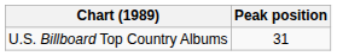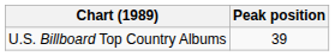 <table class="wikitable">
 <tr>
 <th>Chart (1989)</th>
 <th>Peak position</th>
 </tr>
 <tr>
 <td>U.S. <em>Billboard</em> Top Country Albums</td>
-<td align="center">31</td>
+<td align="center">39</td>
 </tr>
 </table>
